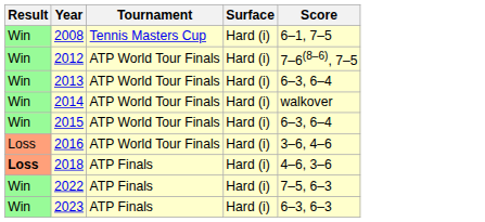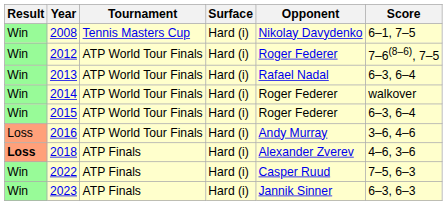 <table class="sortable wikitable nowrap">
 <tr>
 <th>Result</th>
 <th>Year</th>
 <th>Tournament</th>
 <th>Surface</th>
+<th>Opponent</th>
 <th class=unsortable>Score</th>
 </tr>
 <tr bgcolor=ffffcc>
 <td bgcolor=98FB98>Win</td>
 <td><a href='#'>2008</a></td>
 <td><a href='#'>Tennis Masters Cup</a></td>
 <td>Hard (i)</td>
+<td> <a href='#'>Nikolay Davydenko</a></td>
 <td>6–1, 7–5</td>
 </tr>
 <tr bgcolor=ffffcc>
 <td bgcolor=98FB98>Win</td>
 <td><a href='#'>2012</a></td>
 <td>ATP World Tour Finals </td>
 <td>Hard (i)</td>
+<td> <a href='#'>Roger Federer</a></td>
 <td>7–6<sup>(8–6)</sup>, 7–5</td>
 </tr>
 <tr bgcolor=ffffcc>
 <td bgcolor=98FB98>Win</td>
 <td><a href='#'>2013</a></td>
 <td>ATP World Tour Finals </td>
 <td>Hard (i)</td>
+<td> <a href='#'>Rafael Nadal</a></td>
 <td>6–3, 6–4</td>
 </tr>
 <tr bgcolor=ffffcc>
 <td bgcolor=98fb98>Win</td>
 <td><a href='#'>2014</a></td>
 <td>ATP World Tour Finals </td>
 <td>Hard (i)</td>
+<td> Roger Federer</td>
 <td>walkover</td>
 </tr>
 <tr bgcolor=ffffcc>
 <td bgcolor=98fb98>Win</td>
 <td><a href='#'>2015</a></td>
 <td>ATP World Tour Finals </td>
 <td>Hard (i)</td>
+<td> Roger Federer</td>
 <td>6–3, 6–4</td>
 </tr>
 <tr bgcolor=ffffcc>
 <td bgcolor=FFA07A>Loss</td>
 <td><a href='#'>2016</a></td>
 <td>ATP World Tour Finals</td>
 <td>Hard (i)</td>
+<td> <a href='#'>Andy Murray</a></td>
 <td>3–6, 4–6</td>
 </tr>
 <tr bgcolor=ffffcc>
 <td bgcolor=FFA07A><strong>Loss</strong></td>
 <td><a href='#'>2018</a></td>
 <td>ATP Finals</td>
 <td>Hard (i)</td>
+<td> <a href='#'>Alexander Zverev</a></td>
 <td>4–6, 3–6</td>
 </tr>
 <tr bgcolor=ffffcc>
 <td bgcolor=98FB98>Win</td>
 <td><a href='#'>2022</a></td>
 <td>ATP Finals </td>
 <td>Hard (i)</td>
+<td> <a href='#'>Casper Ruud</a></td>
 <td>7–5, 6–3</td>
 </tr>
 <tr bgcolor=ffffcc>
 <td bgcolor=98FB98>Win</td>
 <td><a href='#'>2023</a></td>
 <td>ATP Finals </td>
 <td>Hard (i)</td>
+<td> <a href='#'>Jannik Sinner</a></td>
 <td>6–3, 6–3</td>
 </tr>
 </table>
